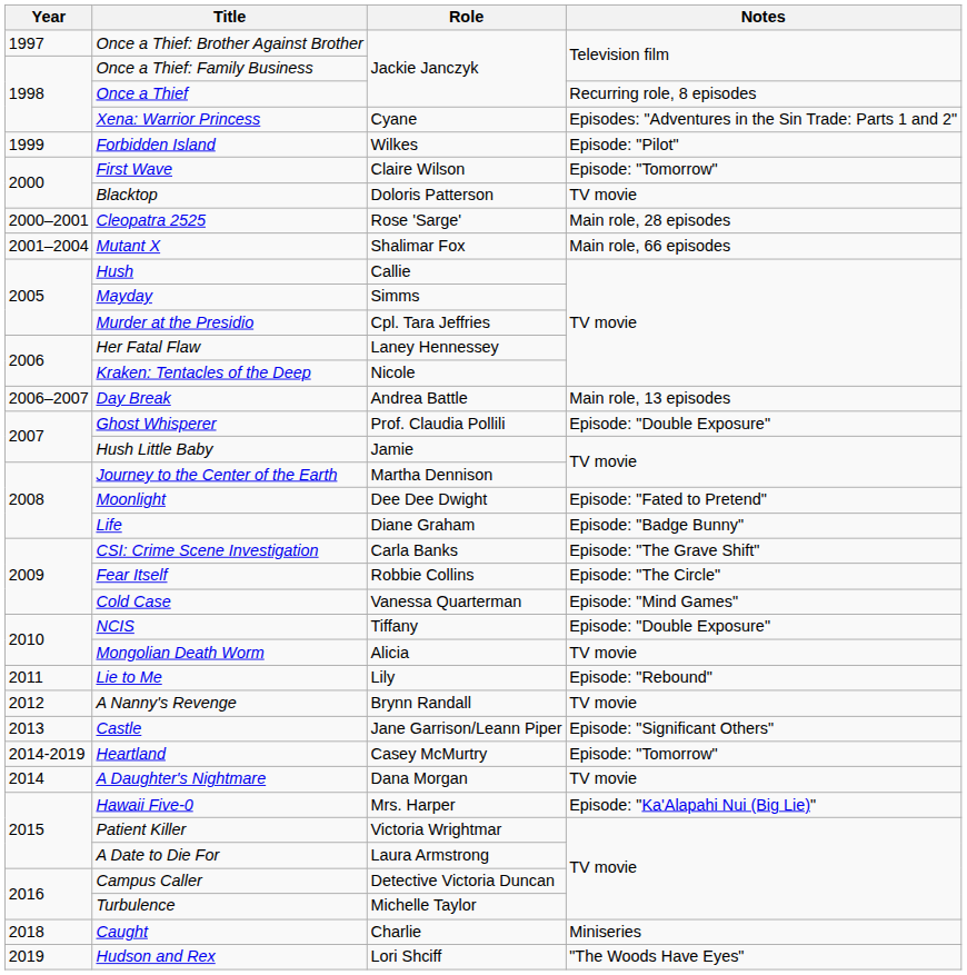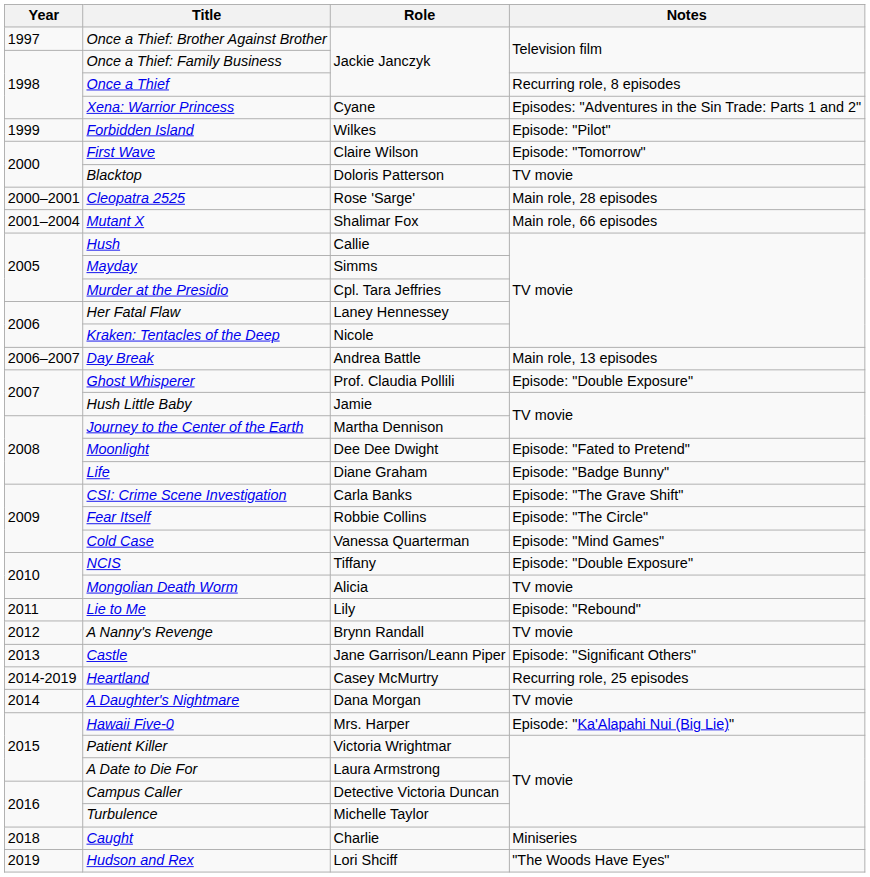 <table class="wikitable sortable">
 <tr>
 <th>Year</th>
 <th>Title</th>
 <th>Role</th>
 <th class="unsortable">Notes</th>
 </tr>
 <tr>
 <td>1997</td>
 <td><em>Once a Thief: Brother Against Brother</em></td>
 <td rowspan=3>Jackie Janczyk</td>
 <td rowspan=2>Television film</td>
 </tr>
 <tr>
 <td rowspan=3>1998</td>
 <td><em>Once a Thief: Family Business</em></td>
 </tr>
 <tr>
 <td><em><a href='#'>Once a Thief</a></em></td>
 <td>Recurring role, 8 episodes</td>
 </tr>
 <tr>
 <td><em><a href='#'>Xena: Warrior Princess</a></em></td>
 <td>Cyane</td>
 <td>Episodes: "Adventures in the Sin Trade: Parts 1 and 2"</td>
 </tr>
 <tr>
 <td>1999</td>
 <td><em><a href='#'>Forbidden Island</a></em></td>
 <td>Wilkes</td>
 <td>Episode: "Pilot"</td>
 </tr>
 <tr>
 <td rowspan=2>2000</td>
 <td><em><a href='#'>First Wave</a></em></td>
 <td>Claire Wilson</td>
 <td>Episode: "Tomorrow"</td>
 </tr>
 <tr>
 <td><em>Blacktop</em></td>
 <td>Doloris Patterson</td>
 <td>TV movie</td>
 </tr>
 <tr>
 <td>2000–2001</td>
 <td><em><a href='#'>Cleopatra 2525</a></em></td>
 <td>Rose 'Sarge'</td>
 <td>Main role, 28 episodes</td>
 </tr>
 <tr>
 <td>2001–2004</td>
 <td><em><a href='#'>Mutant X</a></em></td>
 <td>Shalimar Fox</td>
 <td>Main role, 66 episodes</td>
 </tr>
 <tr>
 <td rowspan=3>2005</td>
 <td><em><a href='#'>Hush</a></em></td>
 <td>Callie</td>
 <td rowspan=5>TV movie</td>
 </tr>
 <tr>
 <td><em><a href='#'>Mayday</a></em></td>
 <td>Simms</td>
 </tr>
 <tr>
 <td><em><a href='#'>Murder at the Presidio</a></em></td>
 <td>Cpl. Tara Jeffries</td>
 </tr>
 <tr>
 <td rowspan=2>2006</td>
 <td><em>Her Fatal Flaw</em></td>
 <td>Laney Hennessey</td>
 </tr>
 <tr>
 <td><em><a href='#'>Kraken: Tentacles of the Deep</a></em></td>
 <td>Nicole</td>
 </tr>
 <tr>
 <td>2006–2007</td>
 <td><em><a href='#'>Day Break</a></em></td>
 <td>Andrea Battle</td>
 <td>Main role, 13 episodes</td>
 </tr>
 <tr>
 <td rowspan=2>2007</td>
 <td><em><a href='#'>Ghost Whisperer</a></em></td>
 <td>Prof. Claudia Pollili</td>
 <td>Episode: "Double Exposure"</td>
 </tr>
 <tr>
 <td><em>Hush Little Baby</em></td>
 <td>Jamie</td>
 <td rowspan=2>TV movie</td>
 </tr>
 <tr>
 <td rowspan=3>2008</td>
 <td><em><a href='#'>Journey to the Center of the Earth</a></em></td>
 <td>Martha Dennison</td>
 </tr>
 <tr>
 <td><em><a href='#'>Moonlight</a></em></td>
 <td>Dee Dee Dwight</td>
 <td>Episode: "Fated to Pretend"</td>
 </tr>
 <tr>
 <td><em><a href='#'>Life</a></em></td>
 <td>Diane Graham</td>
 <td>Episode: "Badge Bunny"</td>
 </tr>
 <tr>
 <td rowspan=3>2009</td>
 <td><em><a href='#'>CSI: Crime Scene Investigation</a></em></td>
 <td>Carla Banks</td>
 <td>Episode: "The Grave Shift"</td>
 </tr>
 <tr>
 <td><em><a href='#'>Fear Itself</a></em></td>
 <td>Robbie Collins</td>
 <td>Episode: "The Circle"</td>
 </tr>
 <tr>
 <td><em><a href='#'>Cold Case</a></em></td>
 <td>Vanessa Quarterman</td>
 <td>Episode: "Mind Games"</td>
 </tr>
 <tr>
 <td rowspan=2>2010</td>
 <td><em><a href='#'>NCIS</a></em></td>
 <td>Tiffany</td>
 <td>Episode: "Double Exposure"</td>
 </tr>
 <tr>
 <td><em><a href='#'>Mongolian Death Worm</a></em></td>
 <td>Alicia</td>
 <td>TV movie</td>
 </tr>
 <tr>
 <td>2011</td>
 <td><em><a href='#'>Lie to Me</a></em></td>
 <td>Lily</td>
 <td>Episode: "Rebound"</td>
 </tr>
 <tr>
 <td>2012</td>
 <td data-sort-value="Nanny's Revenge, A"><em>A Nanny's Revenge</em></td>
 <td>Brynn Randall</td>
 <td>TV movie</td>
 </tr>
 <tr>
 <td>2013</td>
 <td><em><a href='#'>Castle</a></em></td>
 <td>Jane Garrison/Leann Piper</td>
 <td>Episode: "Significant Others"</td>
 </tr>
 <tr>
 <td>2014-2019</td>
 <td><em><a href='#'>Heartland</a></em></td>
 <td>Casey McMurtry</td>
-<td>Episode: "Tomorrow"</td>
+<td>Recurring role, 25 episodes</td>
 </tr>
 <tr>
 <td>2014</td>
 <td data-sort-value="Daughter's Nightmare, A"><em><a href='#'>A Daughter's Nightmare</a></em></td>
 <td>Dana Morgan</td>
 <td>TV movie</td>
 </tr>
 <tr>
 <td rowspan=3>2015</td>
 <td><em><a href='#'>Hawaii Five-0</a></em></td>
 <td>Mrs. Harper</td>
 <td>Episode: "<a href='#'>Ka'Alapahi Nui (Big Lie)</a>"</td>
 </tr>
 <tr>
 <td><em>Patient Killer</em></td>
 <td>Victoria Wrightmar</td>
 <td rowspan=4>TV movie</td>
 </tr>
 <tr>
 <td data-sort-value="Date to Die For, A"><em>A Date to Die For</em></td>
 <td>Laura Armstrong</td>
 </tr>
 <tr>
 <td rowspan=2>2016</td>
 <td><em>Campus Caller</em></td>
 <td>Detective Victoria Duncan</td>
 </tr>
 <tr>
 <td><em>Turbulence</em></td>
 <td>Michelle Taylor</td>
 </tr>
 <tr>
 <td>2018</td>
 <td><em><a href='#'>Caught</a></em></td>
 <td>Charlie</td>
 <td>Miniseries</td>
 </tr>
 <tr>
 <td>2019</td>
 <td><em><a href='#'>Hudson and Rex</a></em></td>
 <td>Lori Shciff</td>
 <td>"The Woods Have Eyes"</td>
 </tr>
 </table>
